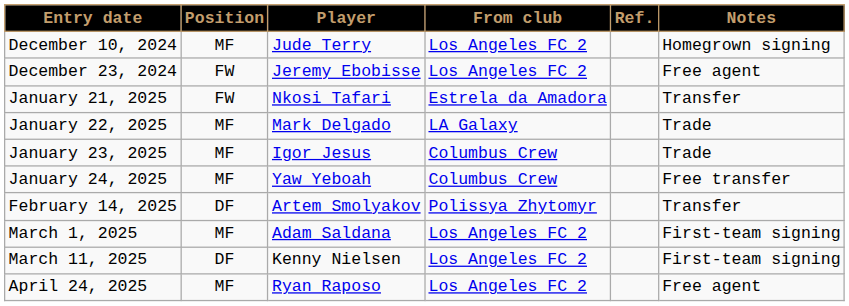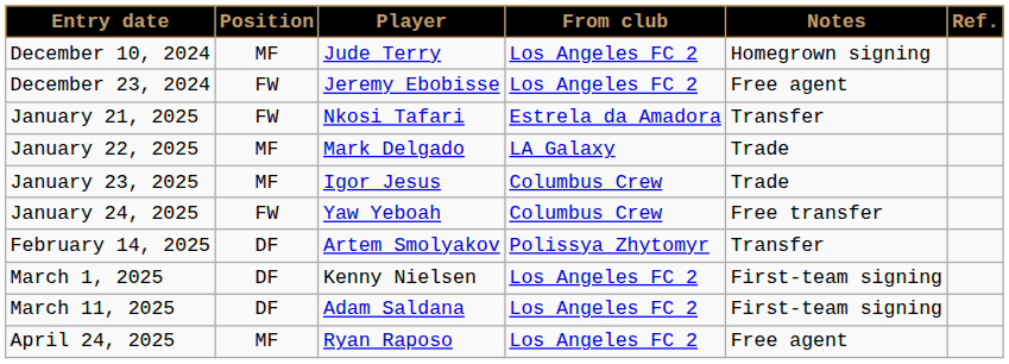 <table class="wikitable sortable">
 <tr>
 <th style="background:#000000; color:#C39E6D; border:1px solid #C39E6D;">Entry date</th>
 <th style="background:#000000; color:#C39E6D; border:1px solid #C39E6D;">Position</th>
 <th style="background:#000000; color:#C39E6D; border:1px solid #C39E6D;">Player</th>
 <th style="background:#000000; color:#C39E6D; border:1px solid #C39E6D;">From club</th>
+<th style="background:#000000; color:#C39E6D; border:1px solid #C39E6D;">Notes</th>
 <th style="background:#000000; color:#C39E6D; border:1px solid #C39E6D;">Ref.</th>
-<th style="background:#000000; color:#C39E6D; border:1px solid #C39E6D;">Notes</th>
 </tr>
 <tr>
 <td>December 10, 2024</td>
 <td style="text-align:center;">MF</td>
 <td style="text-align:left;"> <a href='#'>Jude Terry</a></td>
 <td style="text-align:left;"> <a href='#'>Los Angeles FC 2</a></td>
+<td>Homegrown signing</td>
 <td></td>
-<td>Homegrown signing</td>
 </tr>
 <tr>
 <td>December 23, 2024</td>
 <td style="text-align:center;">FW</td>
 <td style="text-align:center;"> <a href='#'>Jeremy Ebobisse</a></td>
 <td style="text-align:left;"> <a href='#'>Los Angeles FC 2</a></td>
+<td>Free agent</td>
 <td></td>
-<td>Free agent</td>
 </tr>
 <tr>
 <td>January 21, 2025</td>
 <td style="text-align:center;">FW</td>
 <td style="text-align:left;"> <a href='#'>Nkosi Tafari</a></td>
 <td style="text-align:left;"> <a href='#'>Estrela da Amadora</a></td>
+<td>Transfer</td>
 <td></td>
-<td>Transfer</td>
 </tr>
 <tr>
 <td>January 22, 2025</td>
 <td style="text-align:center;">MF</td>
 <td style="text-align:left;"> <a href='#'>Mark Delgado</a></td>
 <td style="text-align:left;"> <a href='#'>LA Galaxy</a></td>
+<td>Trade</td>
 <td></td>
-<td>Trade</td>
 </tr>
 <tr>
 <td>January 23, 2025</td>
 <td style="text-align:center;">MF</td>
 <td style="text-align:left;"> <a href='#'>Igor Jesus</a></td>
 <td style="text-align:left;"> <a href='#'>Columbus Crew</a></td>
+<td>Trade</td>
 <td></td>
-<td>Trade</td>
 </tr>
 <tr>
 <td>January 24, 2025</td>
-<td style="text-align:center;">MF</td>
+<td style="text-align:center;">FW</td>
 <td style="text-align:left;"> <a href='#'>Yaw Yeboah</a></td>
 <td style="text-align:left;"> <a href='#'>Columbus Crew</a></td>
+<td>Free transfer</td>
 <td></td>
-<td>Free transfer</td>
 </tr>
 <tr>
 <td>February 14, 2025</td>
 <td style="text-align:center;">DF</td>
 <td style="text-align:left;"> <a href='#'>Artem Smolyakov</a></td>
 <td style="text-align:left;"> <a href='#'>Polissya Zhytomyr</a></td>
+<td>Transfer</td>
 <td></td>
-<td>Transfer</td>
 </tr>
 <tr>
 <td>March 1, 2025</td>
-<td style="text-align:center;">MF</td>
-<td style="text-align:left;"> <a href='#'>Adam Saldana</a></td>
+<td style="text-align:center;">DF</td>
+<td style="text-align:left;"> Kenny Nielsen</td>
 <td style="text-align:left;"> <a href='#'>Los Angeles FC 2</a></td>
+<td>First-team signing</td>
 <td></td>
-<td>First-team signing</td>
 </tr>
 <tr>
 <td>March 11, 2025</td>
 <td style="text-align:center;">DF</td>
-<td style="text-align:left;"> Kenny Nielsen</td>
+<td style="text-align:left;"> <a href='#'>Adam Saldana</a></td>
 <td style="text-align:left;"> <a href='#'>Los Angeles FC 2</a></td>
+<td>First-team signing</td>
 <td></td>
-<td>First-team signing</td>
 </tr>
 <tr>
 <td>April 24, 2025</td>
 <td style="text-align:center;">MF</td>
 <td style="text-align:left;"> <a href='#'>Ryan Raposo</a></td>
 <td style="text-align:left;"> <a href='#'>Los Angeles FC 2</a></td>
+<td>Free agent</td>
 <td></td>
-<td>Free agent</td>
 </tr>
 </table>
